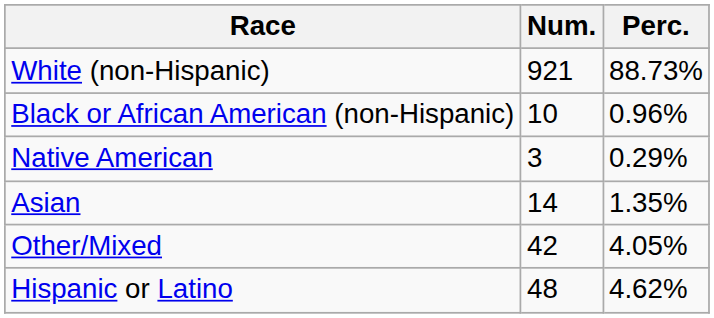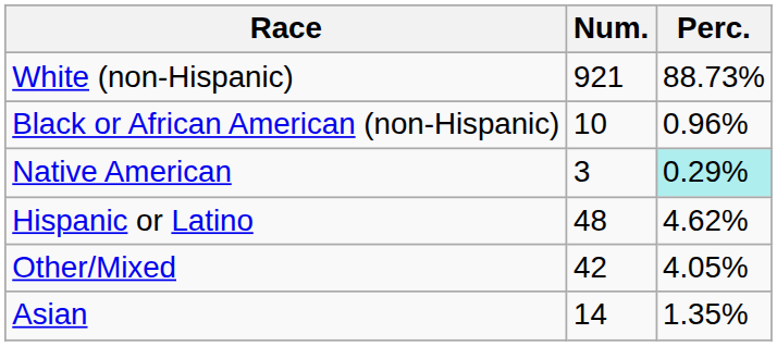 <table class="wikitable">
 <tr>
 <th>Race</th>
 <th>Num.</th>
 <th>Perc.</th>
 </tr>
 <tr>
 <td><a href='#'>White</a> (non-Hispanic)</td>
 <td>921</td>
 <td>88.73%</td>
 </tr>
 <tr>
 <td><a href='#'>Black or African American</a> (non-Hispanic)</td>
 <td>10</td>
 <td>0.96%</td>
 </tr>
 <tr>
 <td><a href='#'>Native American</a></td>
 <td>3</td>
-<td>0.29%</td>
+<td style="background: paleturquoise;">0.29%</td>
 </tr>
 <tr>
-<td><a href='#'>Asian</a></td>
-<td>14</td>
-<td>1.35%</td>
+<td><a href='#'>Hispanic</a> or <a href='#'>Latino</a></td>
+<td>48</td>
+<td>4.62%</td>
 </tr>
 <tr>
 <td><a href='#'>Other/Mixed</a></td>
 <td>42</td>
 <td>4.05%</td>
 </tr>
 <tr>
-<td><a href='#'>Hispanic</a> or <a href='#'>Latino</a></td>
-<td>48</td>
-<td>4.62%</td>
+<td><a href='#'>Asian</a></td>
+<td>14</td>
+<td>1.35%</td>
 </tr>
 </table>
